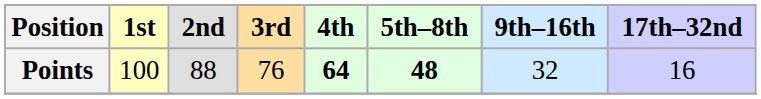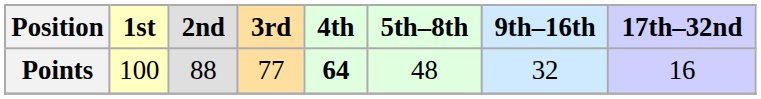 <table class="wikitable" style="font-size: 85%; text-align:center">
 <tr>
 <th>Position</th>
 <th style="background-color:#ffffbf"> 1st </th>
 <th style="background-color:#dfdfdf"> 2nd </th>
 <th style="background-color:#ffdf9f"> 3rd </th>
 <th style="background-color:#dfffdf"> 4th </th>
 <th style="background-color:#dfffdf"> 5th–8th </th>
 <th style="background-color:#cfeaff"> 9th–16th </th>
 <th style="background-color:#cfcfff"> 17th–32nd </th>
 </tr>
 <tr>
 <th>Points</th>
 <td style="background-color:#ffffbf">100</td>
 <td style="background-color:#dfdfdf">88</td>
-<td style="background-color:#ffdf9f">76</td>
+<td style="background-color:#ffdf9f">77</td>
 <td style="background-color:#dfffdf"><strong>64</strong></td>
-<td style="background-color:#dfffdf"><strong>48</strong></td>
+<td style="background-color:#dfffdf">48</td>
 <td style="background-color:#cfeaff">32</td>
 <td style="background-color:#cfcfff">16</td>
 </tr>
 <tr>
 </tr>
 </table>
